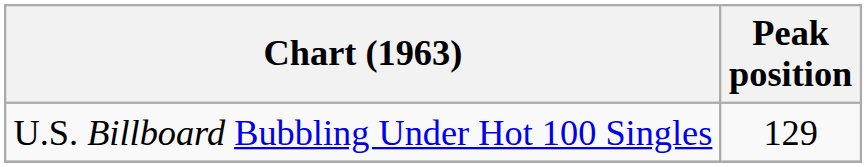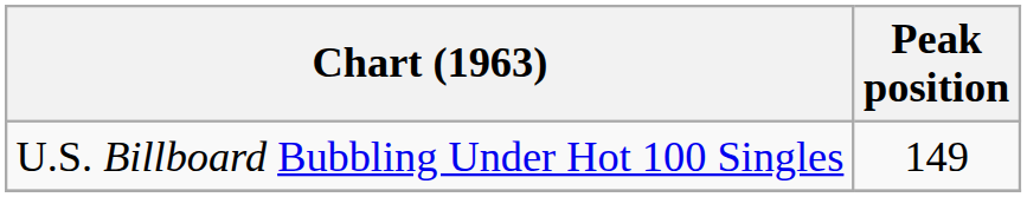 <table class="wikitable">
 <tr>
 <th>Chart (1963)</th>
 <th>Peak<br>position</th>
 </tr>
 <tr>
 <td>U.S. <em>Billboard</em> <a href='#'>Bubbling Under Hot 100 Singles</a></td>
-<td align="center">129</td>
+<td align="center">149</td>
 </tr>
 <tr>
 </tr>
 </table>
